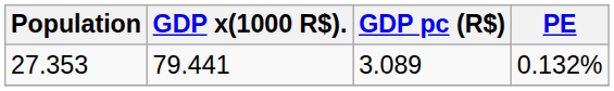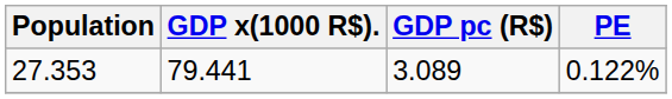 <table class="wikitable" border="1">
 <tr>
 <th>Population</th>
 <th><a href='#'>GDP</a> x(1000 R$).</th>
 <th><a href='#'>GDP pc</a> (R$)</th>
 <th><a href='#'>PE</a></th>
 </tr>
 <tr>
 <td>27.353</td>
 <td>79.441</td>
 <td>3.089</td>
-<td>0.132%</td>
+<td>0.122%</td>
 </tr>
 <tr>
 </tr>
 </table>
